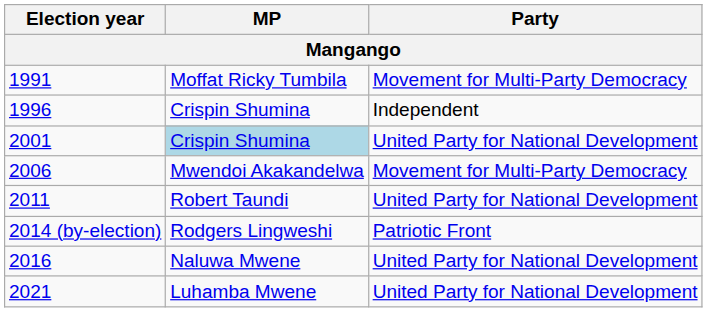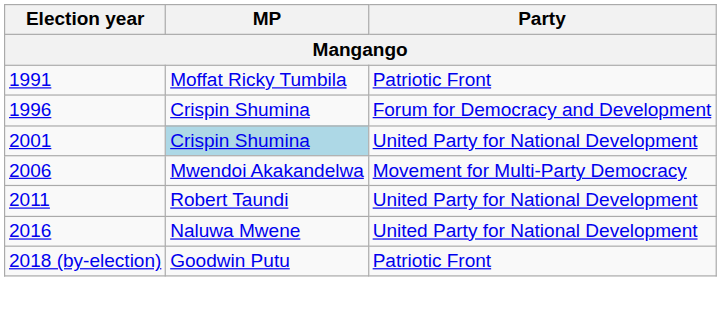 <table class="wikitable">
 <tr>
 <th>Election year</th>
 <th>MP</th>
 <th>Party</th>
 </tr>
 <tr>
 <th colspan="3">Mangango</th>
 </tr>
 <tr>
 <td><a href='#'>1991</a></td>
 <td><a href='#'>Moffat Ricky Tumbila</a></td>
-<td><a href='#'>Movement for Multi-Party Democracy</a></td>
+<td><a href='#'>Patriotic Front</a></td>
 </tr>
 <tr>
 <td><a href='#'>1996</a></td>
 <td><a href='#'>Crispin Shumina</a></td>
-<td>Independent</td>
+<td><a href='#'>Forum for Democracy and Development</a></td>
 </tr>
 <tr>
 <td><a href='#'>2001</a></td>
 <td style="background: lightblue;"><a href='#'>Crispin Shumina</a></td>
 <td><a href='#'>United Party for National Development</a></td>
 </tr>
 <tr>
 <td><a href='#'>2006</a></td>
 <td><a href='#'>Mwendoi Akakandelwa</a></td>
 <td><a href='#'>Movement for Multi-Party Democracy</a></td>
 </tr>
 <tr>
 <td><a href='#'>2011</a></td>
 <td><a href='#'>Robert Taundi</a></td>
 <td><a href='#'>United Party for National Development</a></td>
 </tr>
 <tr>
-<td><a href='#'>2014 (by-election)</a></td>
-<td><a href='#'>Rodgers Lingweshi</a></td>
-<td><a href='#'>Patriotic Front</a></td>
-</tr>
-<tr>
 <td><a href='#'>2016</a></td>
 <td><a href='#'>Naluwa Mwene</a></td>
 <td><a href='#'>United Party for National Development</a></td>
 </tr>
 <tr>
-<td><a href='#'>2021</a></td>
-<td><a href='#'>Luhamba Mwene</a></td>
-<td><a href='#'>United Party for National Development</a></td>
+<td><a href='#'>2018 (by-election)</a></td>
+<td><a href='#'>Goodwin Putu</a></td>
+<td><a href='#'>Patriotic Front</a></td>
 </tr>
 </table>
